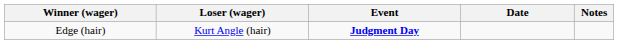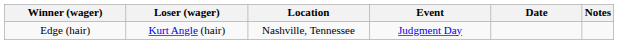 <table class="wikitable sortable" width=100%  style="text-align: center">
 <tr>
 <th width=20% scope="col">Winner (wager)</th>
 <th width=20% scope="col">Loser (wager)</th>
+<th width=20% scope="col">Location</th>
 <th width=20% scope="col">Event</th>
 <th width=15% scope="col">Date</th>
 <th class="unsortable" width=5% scope="col">Notes</th>
 </tr>
 <tr>
 <td>Edge (hair)</td>
 <td><a href='#'>Kurt Angle</a> (hair)</td>
-<td><strong><a href='#'>Judgment Day</a></strong></td>
+<td>Nashville, Tennessee</td>
+<td><a href='#'>Judgment Day</a></td>
 <td></td>
 <td></td>
 </tr>
 </table>
